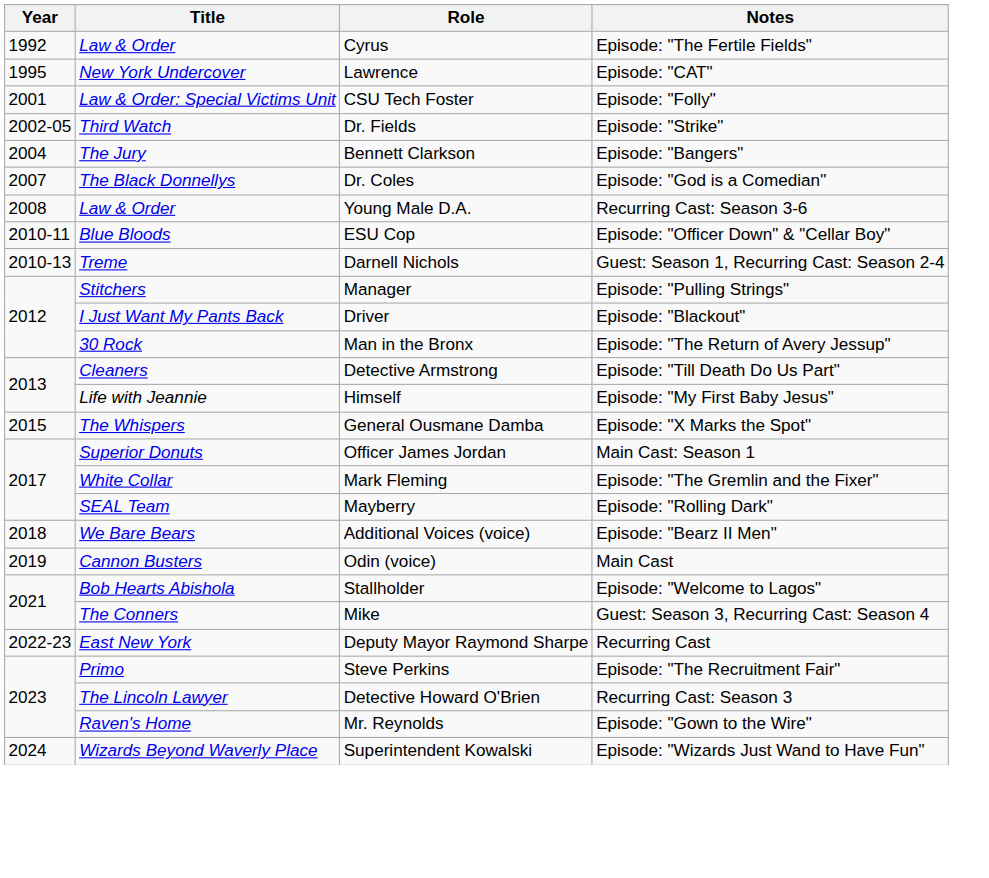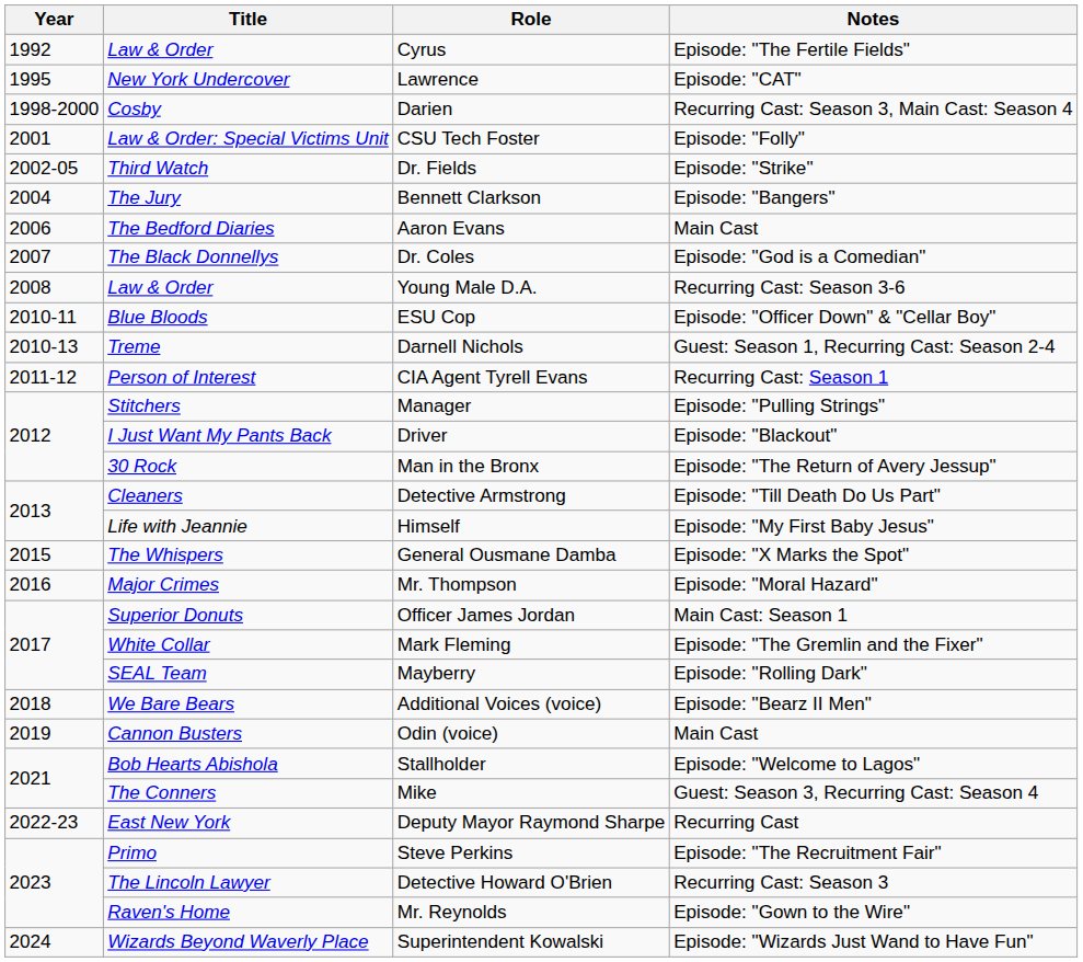 <table class="wikitable plainrowheaders sortable" style="margin-right: 0;">
 <tr>
 <th>Year</th>
 <th>Title</th>
 <th>Role</th>
 <th>Notes</th>
 </tr>
 <tr>
 <td>1992</td>
 <td><em><a href='#'>Law & Order</a></em></td>
 <td>Cyrus</td>
 <td>Episode: "The Fertile Fields"</td>
 </tr>
 <tr>
 <td>1995</td>
 <td><em><a href='#'>New York Undercover</a></em></td>
 <td>Lawrence</td>
 <td>Episode: "CAT"</td>
 </tr>
 <tr>
+<td>1998-2000</td>
+<td><em><a href='#'>Cosby</a></em></td>
+<td>Darien</td>
+<td>Recurring Cast: Season 3, Main Cast: Season 4</td>
+</tr>
+<tr>
 <td>2001</td>
 <td><em><a href='#'>Law & Order: Special Victims Unit</a></em></td>
 <td>CSU Tech Foster</td>
 <td>Episode: "Folly"</td>
 </tr>
 <tr>
 <td>2002-05</td>
 <td><em><a href='#'>Third Watch</a></em></td>
 <td>Dr. Fields</td>
 <td>Episode: "Strike"</td>
 </tr>
 <tr>
 <td>2004</td>
 <td><em><a href='#'>The Jury</a></em></td>
 <td>Bennett Clarkson</td>
 <td>Episode: "Bangers"</td>
+</tr>
+<tr>
+<td>2006</td>
+<td><em><a href='#'>The Bedford Diaries</a></em></td>
+<td>Aaron Evans</td>
+<td>Main Cast</td>
 </tr>
 <tr>
 <td>2007</td>
 <td><em><a href='#'>The Black Donnellys</a></em></td>
 <td>Dr. Coles</td>
 <td>Episode: "God is a Comedian"</td>
 </tr>
 <tr>
 <td>2008</td>
 <td><em><a href='#'>Law & Order</a></em></td>
 <td>Young Male D.A.</td>
 <td>Recurring Cast: Season 3-6</td>
 </tr>
 <tr>
 <td>2010-11</td>
 <td><em><a href='#'>Blue Bloods</a></em></td>
 <td>ESU Cop</td>
 <td>Episode: "Officer Down" & "Cellar Boy"</td>
 </tr>
 <tr>
 <td>2010-13</td>
 <td><em><a href='#'>Treme</a></em></td>
 <td>Darnell Nichols</td>
 <td>Guest: Season 1, Recurring Cast: Season 2-4</td>
+</tr>
+<tr>
+<td>2011-12</td>
+<td><em><a href='#'>Person of Interest</a></em></td>
+<td>CIA Agent Tyrell Evans</td>
+<td>Recurring Cast: <a href='#'>Season 1</a></td>
 </tr>
 <tr>
 <td rowspan=3>2012</td>
 <td><em><a href='#'>Stitchers</a></em></td>
 <td>Manager</td>
 <td>Episode: "Pulling Strings"</td>
 </tr>
 <tr>
 <td><em><a href='#'>I Just Want My Pants Back</a></em></td>
 <td>Driver</td>
 <td>Episode: "Blackout"</td>
 </tr>
 <tr>
 <td><em><a href='#'>30 Rock</a></em></td>
 <td>Man in the Bronx</td>
 <td>Episode: "The Return of Avery Jessup"</td>
 </tr>
 <tr>
 <td rowspan=2>2013</td>
 <td><em><a href='#'>Cleaners</a></em></td>
 <td>Detective Armstrong</td>
 <td>Episode: "Till Death Do Us Part"</td>
 </tr>
 <tr>
 <td><em>Life with Jeannie</em></td>
 <td>Himself</td>
 <td>Episode: "My First Baby Jesus"</td>
 </tr>
 <tr>
 <td>2015</td>
 <td><em><a href='#'>The Whispers</a></em></td>
 <td>General Ousmane Damba</td>
 <td>Episode: "X Marks the Spot"</td>
+</tr>
+<tr>
+<td>2016</td>
+<td><em><a href='#'>Major Crimes</a></em></td>
+<td>Mr. Thompson</td>
+<td>Episode: "Moral Hazard"</td>
 </tr>
 <tr>
 <td rowspan=3>2017</td>
 <td><em><a href='#'>Superior Donuts</a></em></td>
 <td>Officer James Jordan</td>
 <td>Main Cast: Season 1</td>
 </tr>
 <tr>
 <td><em><a href='#'>White Collar</a></em></td>
 <td>Mark Fleming</td>
 <td>Episode: "The Gremlin and the Fixer"</td>
 </tr>
 <tr>
 <td><em><a href='#'>SEAL Team</a></em></td>
 <td>Mayberry</td>
 <td>Episode: "Rolling Dark"</td>
 </tr>
 <tr>
 <td>2018</td>
 <td><em><a href='#'>We Bare Bears</a></em></td>
 <td>Additional Voices (voice)</td>
 <td>Episode: "Bearz II Men"</td>
 </tr>
 <tr>
 <td>2019</td>
 <td><em><a href='#'>Cannon Busters</a></em></td>
 <td>Odin (voice)</td>
 <td>Main Cast</td>
 </tr>
 <tr>
 <td rowspan=2>2021</td>
 <td><em><a href='#'>Bob Hearts Abishola</a></em></td>
 <td>Stallholder</td>
 <td>Episode: "Welcome to Lagos"</td>
 </tr>
 <tr>
 <td><em><a href='#'>The Conners</a></em></td>
 <td>Mike</td>
 <td>Guest: Season 3, Recurring Cast: Season 4</td>
 </tr>
 <tr>
 <td>2022-23</td>
 <td><em><a href='#'>East New York</a></em></td>
 <td>Deputy Mayor Raymond Sharpe</td>
 <td>Recurring Cast</td>
 </tr>
 <tr>
 <td rowspan=3>2023</td>
 <td><em><a href='#'>Primo</a></em></td>
 <td>Steve Perkins</td>
 <td>Episode: "The Recruitment Fair"</td>
 </tr>
 <tr>
 <td><em><a href='#'>The Lincoln Lawyer</a></em></td>
 <td>Detective Howard O'Brien</td>
 <td>Recurring Cast: Season 3</td>
 </tr>
 <tr>
 <td><em><a href='#'>Raven's Home</a></em></td>
 <td>Mr. Reynolds</td>
 <td>Episode: "Gown to the Wire"</td>
 </tr>
 <tr>
 <td>2024</td>
 <td><em><a href='#'>Wizards Beyond Waverly Place</a></em></td>
 <td>Superintendent Kowalski</td>
 <td>Episode: "Wizards Just Wand to Have Fun"</td>
 </tr>
 </table>
